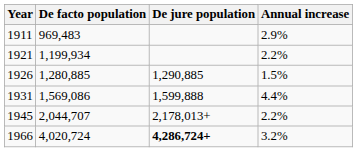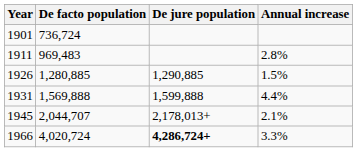 <table class="wikitable">
 <tr>
 <th>Year</th>
 <th>De facto population</th>
 <th>De jure population</th>
 <th>Annual increase</th>
 </tr>
 <tr>
+<td>1901</td>
+<td>736,724</td>
+<td></td>
+<td></td>
+</tr>
+<tr>
 <td>1911</td>
 <td>969,483</td>
 <td></td>
-<td>2.9%</td>
-</tr>
-<tr>
-<td>1921</td>
-<td>1,199,934</td>
-<td></td>
-<td>2.2%</td>
+<td>2.8%</td>
 </tr>
 <tr>
 <td>1926</td>
 <td>1,280,885</td>
 <td>1,290,885</td>
 <td>1.5%</td>
 </tr>
 <tr>
 <td>1931</td>
-<td>1,569,086</td>
+<td>1,569,888</td>
 <td>1,599,888</td>
 <td>4.4%</td>
 </tr>
 <tr>
 <td>1945</td>
 <td>2,044,707</td>
 <td>2,178,013+</td>
-<td>2.2%</td>
+<td>2.1%</td>
 </tr>
 <tr>
 <td>1966</td>
 <td>4,020,724</td>
 <td><strong>4,286,724+</strong></td>
-<td>3.2%</td>
+<td>3.3%</td>
 </tr>
 </table>
